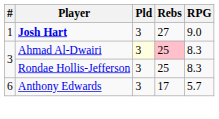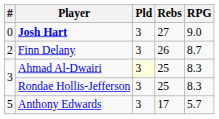 <table class=wikitable width=auto>
 <tr>
 <th>#</th>
 <th>Player</th>
 <th>Pld</th>
 <th>Rebs</th>
 <th>RPG</th>
 </tr>
 <tr>
-<td>1</td>
+<td>0</td>
 <td> <strong><a href='#'>Josh Hart</a></strong></td>
 <td>3</td>
 <td>27</td>
 <td>9.0</td>
 </tr>
 <tr>
+<td>2</td>
+<td> <a href='#'>Finn Delany</a></td>
+<td>3</td>
+<td>26</td>
+<td>8.7</td>
+</tr>
+<tr>
 <td rowspan=2>3</td>
 <td> <a href='#'>Ahmad Al-Dwairi</a></td>
 <td style="background: lightyellow;">3</td>
-<td style="background: pink;">25</td>
+<td>25</td>
 <td>8.3</td>
 </tr>
 <tr>
 <td> <a href='#'>Rondae Hollis-Jefferson</a></td>
 <td>3</td>
 <td>25</td>
 <td>8.3</td>
 </tr>
 <tr>
-<td>6</td>
+<td>5</td>
 <td> <a href='#'>Anthony Edwards</a></td>
 <td>3</td>
 <td>17</td>
 <td>5.7</td>
 </tr>
 </table>
